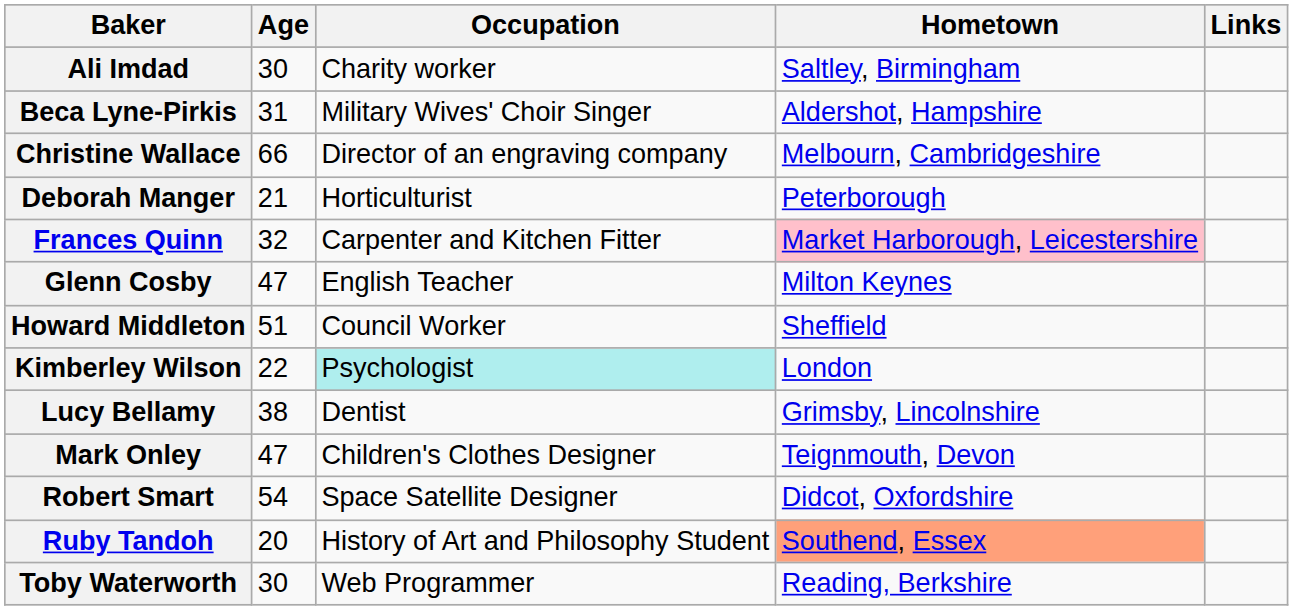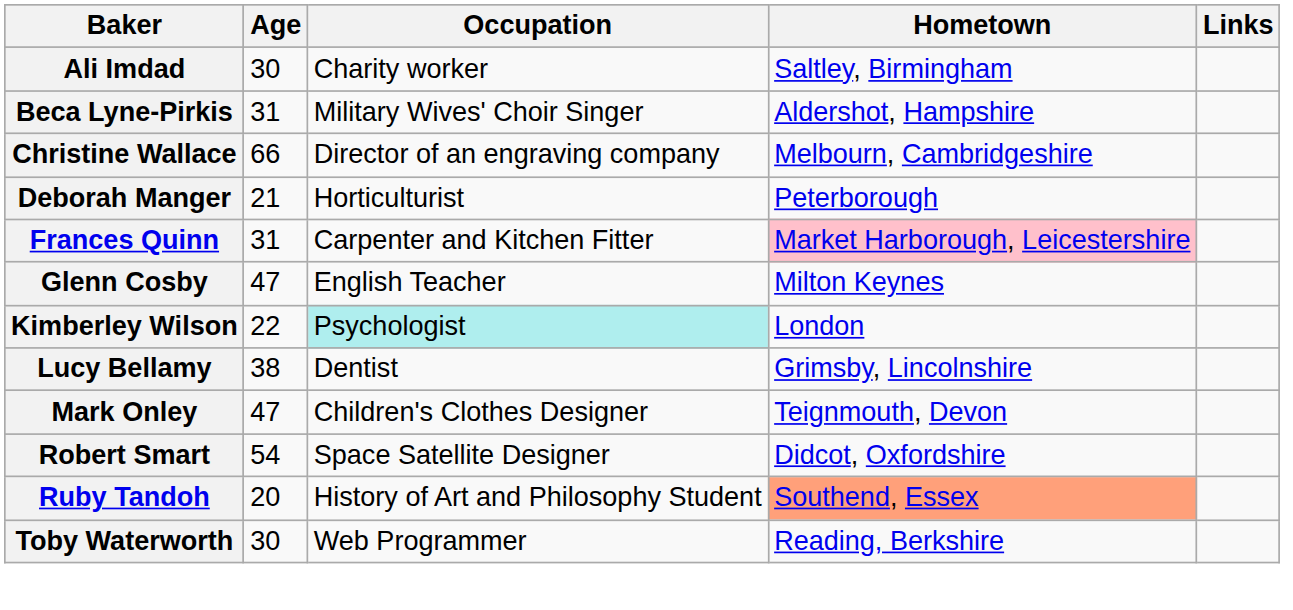 <table class="wikitable sortable col2center">
 <tr>
 <th scope="col">Baker</th>
 <th scope="col">Age</th>
 <th scope="col" class="unsortable">Occupation</th>
 <th scope="col" class="unsortable">Hometown</th>
 <th scope="col" class="unsortable">Links</th>
 </tr>
 <tr>
 <th scope="row">Ali Imdad</th>
 <td>30</td>
 <td>Charity worker</td>
 <td><a href='#'>Saltley</a>, <a href='#'>Birmingham</a></td>
 <td></td>
 </tr>
 <tr>
 <th scope="row">Beca Lyne-Pirkis</th>
 <td>31</td>
 <td>Military Wives' Choir Singer</td>
 <td><a href='#'>Aldershot</a>, <a href='#'>Hampshire</a></td>
 <td></td>
 </tr>
 <tr>
 <th scope="row">Christine Wallace</th>
 <td>66</td>
 <td>Director of an engraving company</td>
 <td><a href='#'>Melbourn</a>, <a href='#'>Cambridgeshire</a></td>
 <td></td>
 </tr>
 <tr>
 <th scope="row">Deborah Manger</th>
 <td>21</td>
 <td>Horticulturist</td>
 <td><a href='#'>Peterborough</a></td>
 <td></td>
 </tr>
 <tr>
 <th scope="row"><a href='#'>Frances Quinn</a></th>
-<td>32</td>
+<td>31</td>
 <td>Carpenter and Kitchen Fitter</td>
 <td style="background: pink;"><a href='#'>Market Harborough</a>, <a href='#'>Leicestershire</a></td>
 <td></td>
 </tr>
 <tr>
 <th scope="row">Glenn Cosby</th>
 <td>47</td>
 <td>English Teacher</td>
 <td><a href='#'>Milton Keynes</a></td>
-<td></td>
-</tr>
-<tr>
-<th scope="row">Howard Middleton</th>
-<td>51</td>
-<td>Council Worker</td>
-<td><a href='#'>Sheffield</a></td>
 <td></td>
 </tr>
 <tr>
 <th scope="row">Kimberley Wilson</th>
 <td>22</td>
 <td style="background: paleturquoise;">Psychologist</td>
 <td><a href='#'>London</a></td>
 <td></td>
 </tr>
 <tr>
 <th scope="row">Lucy Bellamy</th>
 <td>38</td>
 <td>Dentist</td>
 <td><a href='#'>Grimsby</a>, <a href='#'>Lincolnshire</a></td>
 <td></td>
 </tr>
 <tr>
 <th scope="row">Mark Onley</th>
 <td>47</td>
 <td>Children's Clothes Designer</td>
 <td><a href='#'>Teignmouth</a>, <a href='#'>Devon</a></td>
 <td></td>
 </tr>
 <tr>
 <th scope="row">Robert Smart</th>
 <td>54</td>
 <td>Space Satellite Designer</td>
 <td><a href='#'>Didcot</a>, <a href='#'>Oxfordshire</a></td>
 <td></td>
 </tr>
 <tr>
 <th scope="row"><a href='#'>Ruby Tandoh</a></th>
 <td>20</td>
 <td>History of Art and Philosophy Student</td>
 <td style="background: lightsalmon;"><a href='#'>Southend</a>, <a href='#'>Essex</a></td>
 <td></td>
 </tr>
 <tr>
 <th scope="row">Toby Waterworth</th>
 <td>30</td>
 <td>Web Programmer</td>
 <td><a href='#'>Reading, Berkshire</a></td>
 <td></td>
 </tr>
 </table>
